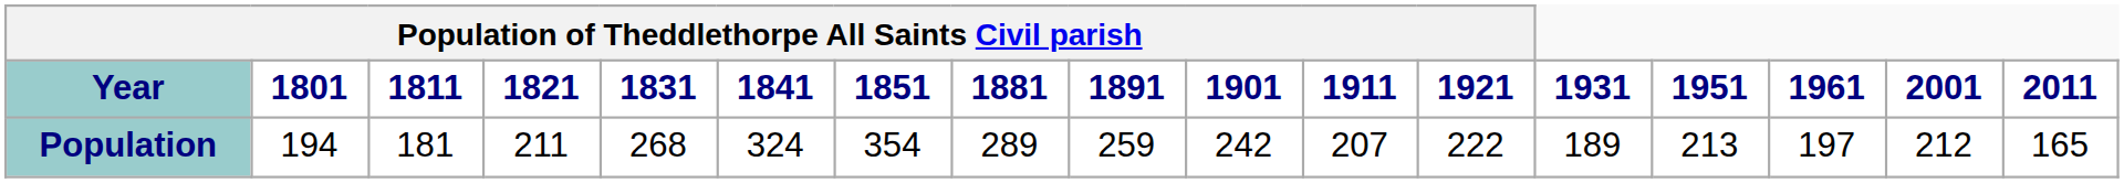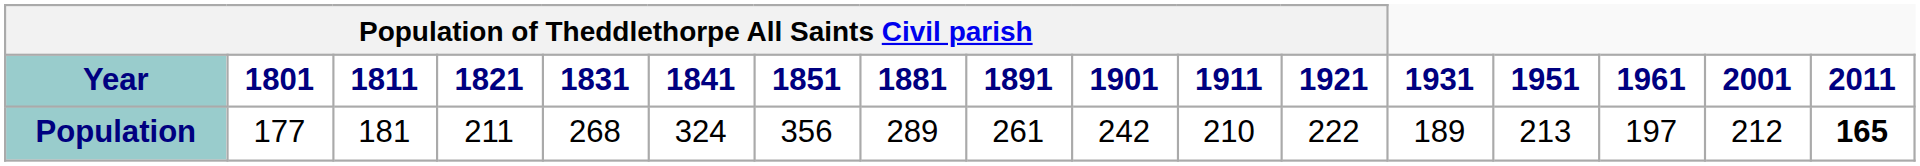 <table class="wikitable" style="font-size:90%; width:70%; border:0; text-align:center; line-height:120%;">
 <tr>
 <th colspan="12" style="text-align:center;font-size:90%;">Population of Theddlethorpe All Saints <a href='#'>Civil parish</a></th>
 </tr>
 <tr>
 <th style="background:#9cc; color:navy; height:17px;">Year</th>
 <th style="background:#fff; color:navy;">1801</th>
 <th style="background:#fff; color:navy;">1811</th>
 <th style="background:#fff; color:navy;">1821</th>
 <th style="background:#fff; color:navy;">1831</th>
 <th style="background:#fff; color:navy;">1841</th>
 <th style="background:#fff; color:navy;">1851</th>
 <th style="background:#fff; color:navy;">1881</th>
 <th style="background:#fff; color:navy;">1891</th>
 <th style="background:#fff; color:navy;">1901</th>
 <th style="background:#fff; color:navy;">1911</th>
 <th style="background:#fff; color:navy;">1921</th>
 <th style="background:#fff; color:navy;">1931</th>
 <th style="background:#fff; color:navy;">1951</th>
 <th style="background:#fff; color:navy;">1961</th>
 <th style="background:#fff; color:navy;">2001</th>
 <th style="background:#fff; color:navy;">2011</th>
 </tr>
 <tr style="text-align:center;">
 <th style="background:#9cc; color:navy; height:17px;">Population</th>
-<td style="background:#fff; color:black;">194</td>
+<td style="background:#fff; color:black;">177</td>
 <td style="background:#fff; color:black;">181</td>
 <td style="background:#fff; color:black;">211</td>
 <td style="background:#fff; color:black;">268</td>
 <td style="background:#fff; color:black;">324</td>
-<td style="background:#fff; color:black;">354</td>
+<td style="background:#fff; color:black;">356</td>
 <td style="background:#fff; color:black;">289</td>
-<td style="background:#fff; color:black;">259</td>
+<td style="background:#fff; color:black;">261</td>
 <td style="background:#fff; color:black;">242</td>
-<td style="background:#fff; color:black;">207</td>
+<td style="background:#fff; color:black;">210</td>
 <td style="background:#fff; color:black;">222</td>
 <td style="background:#fff; color:black;">189</td>
 <td style="background:#fff; color:black;">213</td>
 <td style="background:#fff; color:black;">197</td>
 <td style="background:#fff; color:black;">212</td>
-<td style="background:#fff; color:black;">165</td>
+<td style="background:#fff; color:black;"><strong>165</strong></td>
 </tr>
 </table>
